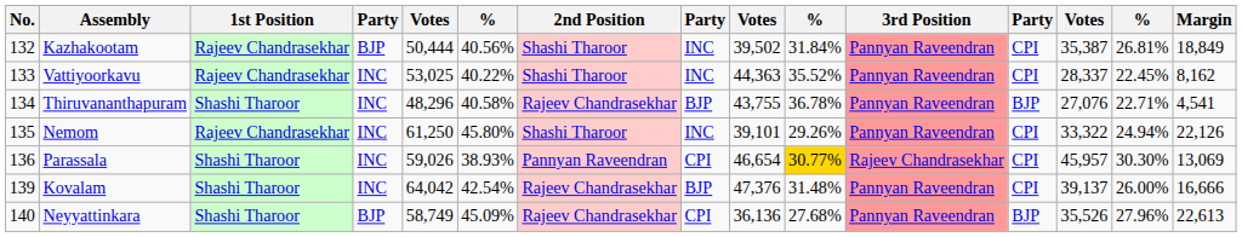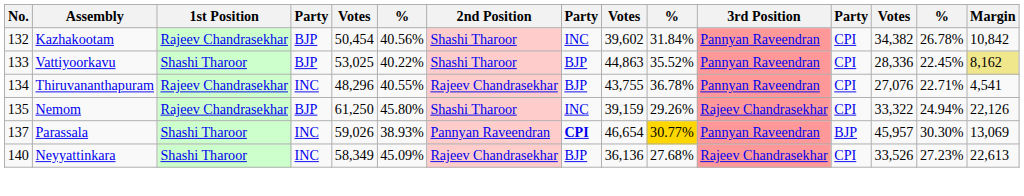 <table class="wikitable sortable imitable" style="font-size:95%;">
 <tr>
 <th>No.</th>
 <th>Assembly</th>
 <th>1st Position</th>
 <th>Party</th>
 <th>Votes</th>
 <th>%</th>
 <th>2nd Position</th>
 <th>Party</th>
 <th>Votes</th>
 <th>%</th>
 <th>3rd Position</th>
 <th>Party</th>
 <th>Votes</th>
 <th>%</th>
 <th>Margin</th>
 </tr>
 <tr>
 <td>132</td>
 <td><a href='#'>Kazhakootam</a></td>
 <td style="background: #CCFFCC;"><a href='#'>Rajeev Chandrasekhar</a></td>
 <td><a href='#'>BJP</a></td>
-<td>50,444</td>
+<td>50,454</td>
 <td>40.56%</td>
 <td style="background: #FFCCCC;"><a href='#'>Shashi Tharoor</a></td>
 <td><a href='#'>INC</a></td>
-<td>39,502</td>
+<td>39,602</td>
 <td>31.84%</td>
 <td style="background: #FF9999;"><a href='#'>Pannyan Raveendran</a></td>
 <td><a href='#'>CPI</a></td>
-<td>35,387</td>
-<td>26.81%</td>
-<td> 18,849</td>
+<td>34,382</td>
+<td>26.78%</td>
+<td> 10,842</td>
 </tr>
 <tr>
 <td>133</td>
 <td><a href='#'>Vattiyoorkavu</a></td>
-<td style="background: #CCFFCC;"><a href='#'>Rajeev Chandrasekhar</a></td>
-<td><a href='#'>INC</a></td>
+<td style="background: #CCFFCC;"><a href='#'>Shashi Tharoor</a></td>
+<td><a href='#'>BJP</a></td>
 <td>53,025</td>
 <td>40.22%</td>
 <td style="background: #FFCCCC;"><a href='#'>Shashi Tharoor</a></td>
-<td><a href='#'>INC</a></td>
-<td>44,363</td>
+<td><a href='#'>BJP</a></td>
+<td>44,863</td>
 <td>35.52%</td>
 <td style="background: #FF9999;"><a href='#'>Pannyan Raveendran</a></td>
 <td><a href='#'>CPI</a></td>
-<td>28,337</td>
+<td>28,336</td>
 <td>22.45%</td>
-<td> 8,162</td>
+<td style="background: khaki;"> 8,162</td>
 </tr>
 <tr>
 <td>134</td>
 <td><a href='#'>Thiruvananthapuram</a></td>
-<td style="background: #CCFFCC;"><a href='#'>Shashi Tharoor</a></td>
+<td style="background: #CCFFCC;"><a href='#'>Rajeev Chandrasekhar</a></td>
 <td><a href='#'>INC</a></td>
 <td>48,296</td>
-<td>40.58%</td>
+<td>40.55%</td>
 <td style="background: #FFCCCC;"><a href='#'>Rajeev Chandrasekhar</a></td>
 <td><a href='#'>BJP</a></td>
 <td>43,755</td>
 <td>36.78%</td>
 <td style="background: #FF9999;"><a href='#'>Pannyan Raveendran</a></td>
-<td><a href='#'>BJP</a></td>
+<td><a href='#'>CPI</a></td>
 <td>27,076</td>
 <td>22.71%</td>
 <td> 4,541</td>
 </tr>
 <tr>
 <td>135</td>
 <td><a href='#'>Nemom</a></td>
 <td style="background: #CCFFCC;"><a href='#'>Rajeev Chandrasekhar</a></td>
-<td><a href='#'>INC</a></td>
+<td><a href='#'>BJP</a></td>
 <td>61,250</td>
 <td>45.80%</td>
 <td style="background: #FFCCCC;"><a href='#'>Shashi Tharoor</a></td>
 <td><a href='#'>INC</a></td>
-<td>39,101</td>
+<td>39,159</td>
 <td>29.26%</td>
-<td style="background: #FF9999;"><a href='#'>Pannyan Raveendran</a></td>
+<td style="background: #FF9999;"><a href='#'>Rajeev Chandrasekhar</a></td>
 <td><a href='#'>CPI</a></td>
 <td>33,322</td>
 <td>24.94%</td>
 <td> 22,126</td>
 </tr>
 <tr>
-<td>136</td>
+<td>137</td>
 <td><a href='#'>Parassala</a></td>
 <td style="background: #CCFFCC;"><a href='#'>Shashi Tharoor</a></td>
 <td><a href='#'>INC</a></td>
 <td>59,026</td>
 <td>38.93%</td>
 <td style="background: #FFCCCC;"><a href='#'>Pannyan Raveendran</a></td>
-<td><a href='#'>CPI</a></td>
+<td><strong><a href='#'>CPI</a></strong></td>
 <td>46,654</td>
 <td style="background: gold;">30.77%</td>
-<td style="background: #FF9999;"><a href='#'>Rajeev Chandrasekhar</a></td>
-<td><a href='#'>CPI</a></td>
+<td style="background: #FF9999;"><a href='#'>Pannyan Raveendran</a></td>
+<td><a href='#'>BJP</a></td>
 <td>45,957</td>
 <td>30.30%</td>
 <td> 13,069</td>
 </tr>
 <tr>
-<td>139</td>
-<td><a href='#'>Kovalam</a></td>
-<td style="background: #CCFFCC;"><a href='#'>Shashi Tharoor</a></td>
-<td><a href='#'>INC</a></td>
-<td>64,042</td>
-<td>42.54%</td>
-<td style="background: #FFCCCC;"><a href='#'>Rajeev Chandrasekhar</a></td>
-<td><a href='#'>BJP</a></td>
-<td>47,376</td>
-<td>31.48%</td>
-<td style="background: #FF9999;"><a href='#'>Pannyan Raveendran</a></td>
-<td><a href='#'>CPI</a></td>
-<td>39,137</td>
-<td>26.00%</td>
-<td> 16,666</td>
-</tr>
-<tr>
 <td>140</td>
 <td><a href='#'>Neyyattinkara</a></td>
 <td style="background: #CCFFCC;"><a href='#'>Shashi Tharoor</a></td>
-<td><a href='#'>BJP</a></td>
-<td>58,749</td>
+<td><a href='#'>INC</a></td>
+<td>58,349</td>
 <td>45.09%</td>
 <td style="background: #FFCCCC;"><a href='#'>Rajeev Chandrasekhar</a></td>
-<td><a href='#'>CPI</a></td>
+<td><a href='#'>BJP</a></td>
 <td>36,136</td>
 <td>27.68%</td>
-<td style="background: #FF9999;"><a href='#'>Pannyan Raveendran</a></td>
-<td><a href='#'>BJP</a></td>
-<td>35,526</td>
-<td>27.96%</td>
+<td style="background: #FF9999;"><a href='#'>Rajeev Chandrasekhar</a></td>
+<td><a href='#'>CPI</a></td>
+<td>33,526</td>
+<td>27.23%</td>
 <td> 22,613</td>
 </tr>
 </table>
